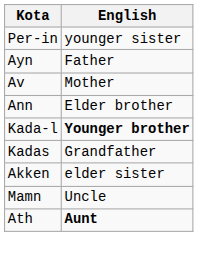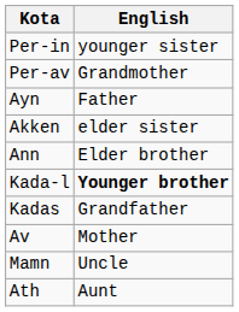 <table class="wikitable">
 <tr>
 <th>Kota</th>
 <th>English</th>
 </tr>
 <tr>
 <td>Per-in</td>
 <td>younger sister</td>
 </tr>
 <tr>
+<td>Per-av</td>
+<td>Grandmother</td>
+</tr>
+<tr>
 <td>Ayn</td>
 <td>Father</td>
 </tr>
 <tr>
-<td>Av</td>
-<td>Mother</td>
+<td>Akken</td>
+<td>elder sister</td>
 </tr>
 <tr>
 <td>Ann</td>
 <td>Elder brother</td>
 </tr>
 <tr>
 <td>Kada-l</td>
 <td><strong>Younger brother</strong></td>
 </tr>
 <tr>
 <td>Kadas</td>
 <td>Grandfather</td>
 </tr>
 <tr>
-<td>Akken</td>
-<td>elder sister</td>
+<td>Av</td>
+<td>Mother</td>
 </tr>
 <tr>
 <td>Mamn</td>
 <td>Uncle</td>
 </tr>
 <tr>
 <td>Ath</td>
-<td><strong>Aunt</strong></td>
+<td>Aunt</td>
 </tr>
 </table>
